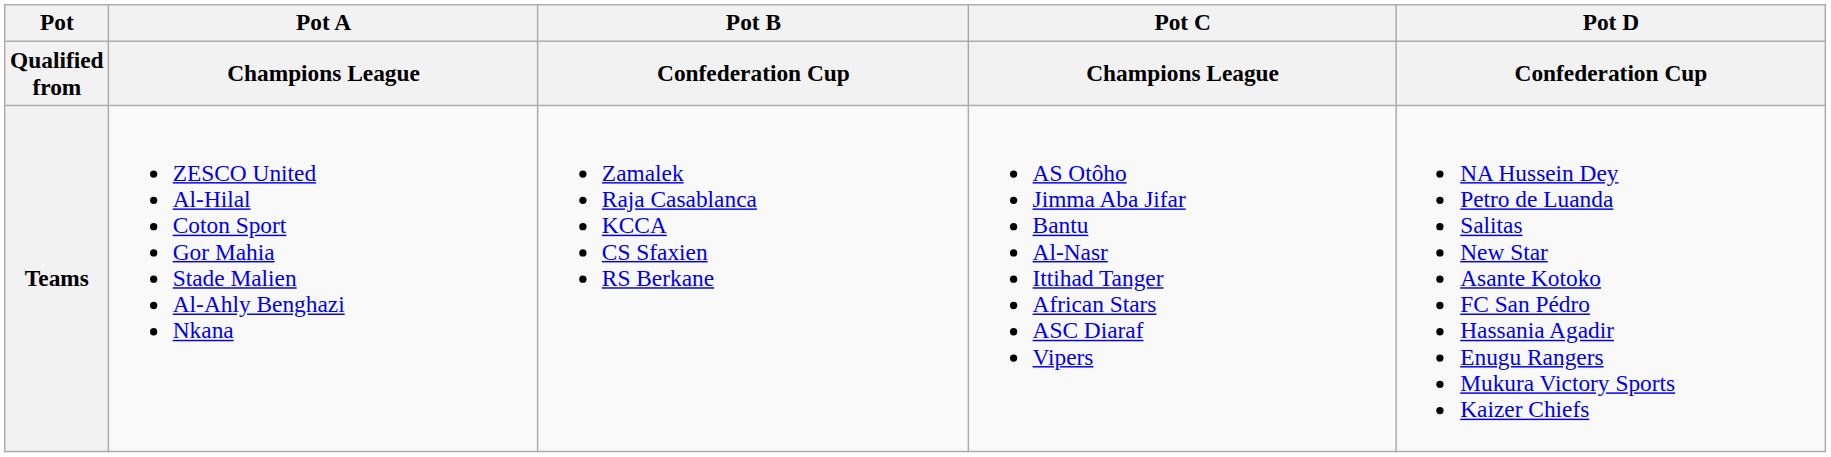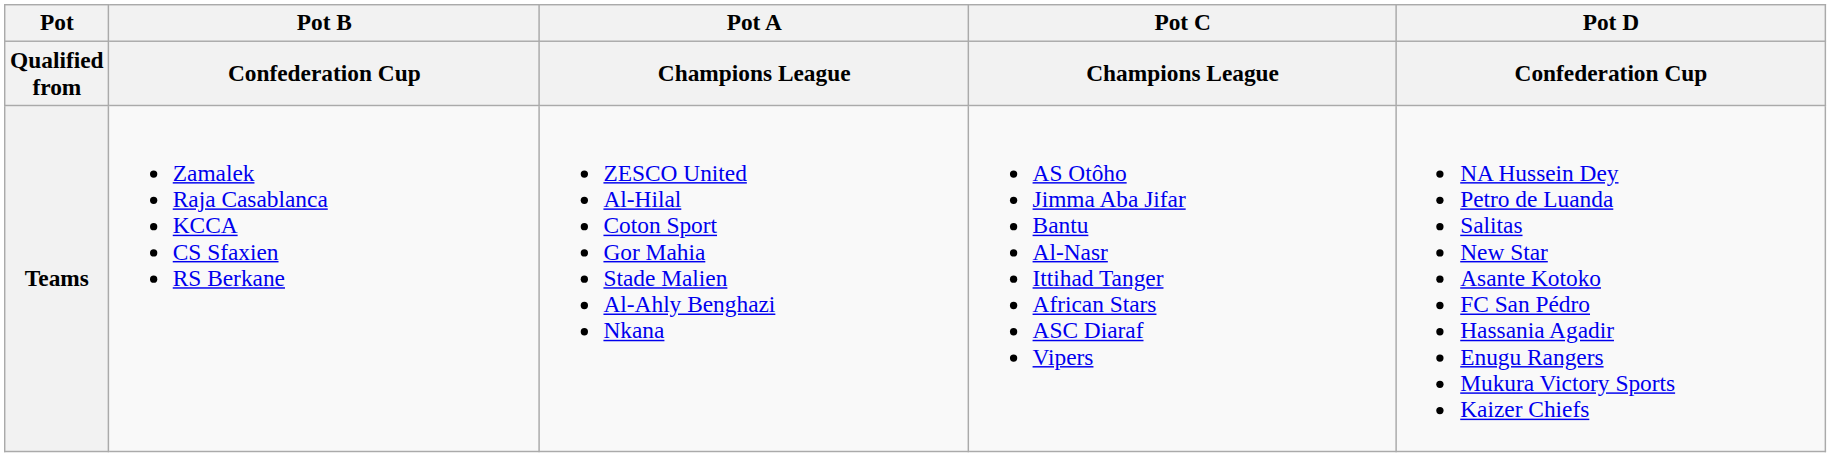 <table class="wikitable">
 <tr>
 <th>Pot</th>
+<th width=25%>Pot B</th>
 <th width=25%>Pot A</th>
-<th width=25%>Pot B</th>
 <th width=25%>Pot C</th>
 <th width=25%>Pot D</th>
 </tr>
 <tr>
 <th>Qualified from</th>
+<th>Confederation Cup</th>
 <th>Champions League</th>
-<th>Confederation Cup</th>
 <th>Champions League</th>
 <th>Confederation Cup</th>
 </tr>
 <tr>
 <th>Teams</th>
+<td valign=top><br><ul><li> <a href='#'>Zamalek</a> </li><li> <a href='#'>Raja Casablanca</a> </li><li> <a href='#'>KCCA</a> </li><li> <a href='#'>CS Sfaxien</a> </li><li> <a href='#'>RS Berkane</a> </li></ul></td>
 <td valign=top><br><ul><li> <a href='#'>ZESCO United</a> </li><li> <a href='#'>Al-Hilal</a> </li><li> <a href='#'>Coton Sport</a> </li><li> <a href='#'>Gor Mahia</a> </li><li> <a href='#'>Stade Malien</a> </li><li> <a href='#'>Al-Ahly Benghazi</a> </li><li> <a href='#'>Nkana</a> </li></ul></td>
-<td valign=top><br><ul><li> <a href='#'>Zamalek</a> </li><li> <a href='#'>Raja Casablanca</a> </li><li> <a href='#'>KCCA</a> </li><li> <a href='#'>CS Sfaxien</a> </li><li> <a href='#'>RS Berkane</a> </li></ul></td>
 <td valign=top><br><ul><li> <a href='#'>AS Otôho</a></li><li> <a href='#'>Jimma Aba Jifar</a></li><li> <a href='#'>Bantu</a></li><li> <a href='#'>Al-Nasr</a></li><li> <a href='#'>Ittihad Tanger</a></li><li> <a href='#'>African Stars</a></li><li> <a href='#'>ASC Diaraf</a></li><li> <a href='#'>Vipers</a></li></ul></td>
 <td valign=top><br><ul><li> <a href='#'>NA Hussein Dey</a></li><li> <a href='#'>Petro de Luanda</a></li><li> <a href='#'>Salitas</a></li><li> <a href='#'>New Star</a></li><li> <a href='#'>Asante Kotoko</a></li><li> <a href='#'>FC San Pédro</a></li><li> <a href='#'>Hassania Agadir</a></li><li> <a href='#'>Enugu Rangers</a></li><li> <a href='#'>Mukura Victory Sports</a></li><li> <a href='#'>Kaizer Chiefs</a></li></ul></td>
 </tr>
 </table>
